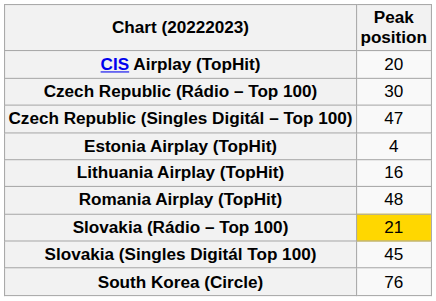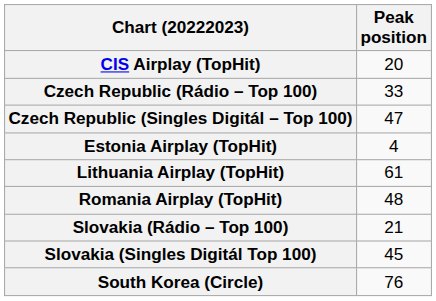 <table class="wikitable sortable plainrowheaders" style="text-align:center">
 <tr>
 <th scope="col">Chart (20222023)</th>
 <th scope="col">Peak<br>position</th>
 </tr>
 <tr>
 <th scope="row"><a href='#'>CIS</a> Airplay (TopHit)</th>
 <td>20</td>
 </tr>
 <tr>
 <th scope="row">Czech Republic (Rádio – Top 100)</th>
-<td>30</td>
+<td>33</td>
 </tr>
 <tr>
 <th scope="row">Czech Republic (Singles Digitál – Top 100)</th>
 <td>47</td>
 </tr>
 <tr>
 <th scope="row">Estonia Airplay (TopHit)</th>
 <td>4</td>
 </tr>
 <tr>
 <th scope="row">Lithuania Airplay (TopHit)</th>
-<td>16</td>
+<td>61</td>
 </tr>
 <tr>
 <th scope="row">Romania Airplay (TopHit)</th>
 <td>48</td>
 </tr>
 <tr>
 <th scope="row">Slovakia (Rádio – Top 100)</th>
-<td style="background: gold;">21</td>
+<td>21</td>
 </tr>
 <tr>
 <th scope="row">Slovakia (Singles Digitál Top 100)</th>
 <td>45</td>
 </tr>
 <tr>
 <th scope="row">South Korea (Circle)</th>
 <td>76</td>
 </tr>
 </table>
